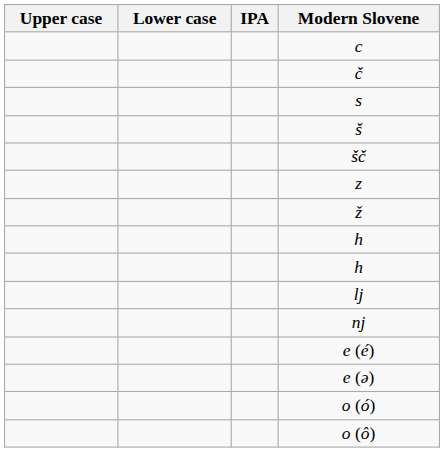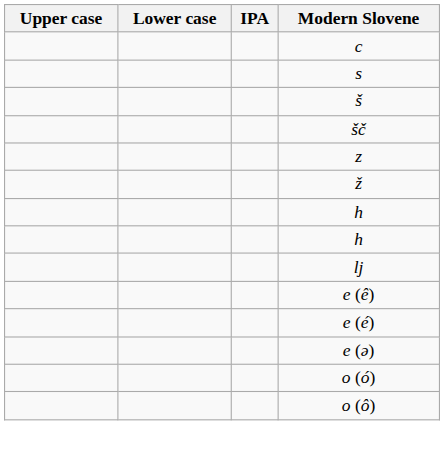 <table class="wikitable" width=400>
 <tr align=center>
 <th>Upper case</th>
 <th>Lower case</th>
 <th>IPA</th>
 <th>Modern Slovene</th>
 </tr>
 <tr align=center>
 <td></td>
 <td></td>
 <td></td>
 <td><em>c</em></td>
-</tr>
-<tr align=center>
-<td></td>
-<td></td>
-<td></td>
-<td><em>č</em></td>
 </tr>
 <tr align=center>
 <td></td>
 <td></td>
 <td></td>
 <td><em>s</em></td>
 </tr>
 <tr align=center>
 <td></td>
 <td></td>
 <td></td>
 <td><em>š</em></td>
 </tr>
 <tr align=center>
 <td></td>
 <td></td>
 <td></td>
 <td><em>šč</em></td>
 </tr>
 <tr align=center>
 <td></td>
 <td></td>
 <td></td>
 <td><em>z</em></td>
 </tr>
 <tr align=center>
 <td></td>
 <td></td>
 <td></td>
 <td><em>ž</em></td>
 </tr>
 <tr align=center>
 <td></td>
 <td></td>
 <td></td>
 <td><em>h</em></td>
 </tr>
 <tr align=center>
 <td></td>
 <td></td>
 <td></td>
 <td><em>h</em></td>
 </tr>
 <tr align=center>
 <td></td>
 <td></td>
 <td></td>
 <td><em>lj</em></td>
 </tr>
 <tr align=center>
 <td></td>
 <td></td>
 <td></td>
-<td><em>nj</em></td>
+<td><em>e</em> (<em>ê</em>)</td>
 </tr>
 <tr align=center>
 <td></td>
 <td></td>
 <td></td>
 <td><em>e</em> (<em>é</em>)</td>
 </tr>
 <tr align=center>
 <td></td>
 <td></td>
 <td></td>
 <td><em>e</em> (<em>ə</em>)</td>
 </tr>
 <tr align=center>
 <td></td>
 <td></td>
 <td></td>
 <td><em>o</em> (<em>ó</em>)</td>
 </tr>
 <tr align=center>
 <td></td>
 <td></td>
 <td></td>
 <td><em>o</em> (<em>ô</em>)</td>
 </tr>
 </table>
